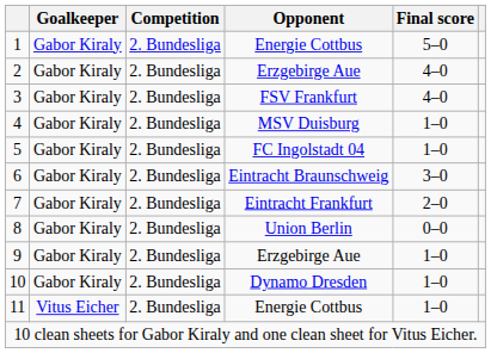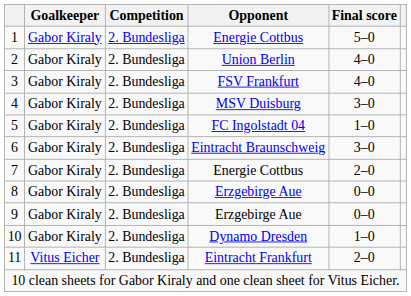 <table class="wikitable" style="text-align:center;">
 <tr>
 <th></th>
 <th>Goalkeeper</th>
 <th>Competition</th>
 <th>Opponent</th>
 <th>Final score</th>
 <th></th>
 </tr>
 <tr>
 <td>1</td>
 <td><a href='#'>Gabor Kiraly</a></td>
 <td><a href='#'>2. Bundesliga</a></td>
 <td><a href='#'>Energie Cottbus</a></td>
 <td>5–0</td>
 <td></td>
 </tr>
 <tr>
 <td>2</td>
 <td>Gabor Kiraly</td>
 <td>2. Bundesliga</td>
-<td><a href='#'>Erzgebirge Aue</a></td>
+<td><a href='#'>Union Berlin</a></td>
 <td>4–0</td>
 <td></td>
 </tr>
 <tr>
 <td>3</td>
 <td>Gabor Kiraly</td>
 <td>2. Bundesliga</td>
 <td><a href='#'>FSV Frankfurt</a></td>
 <td>4–0</td>
 <td></td>
 </tr>
 <tr>
 <td>4</td>
 <td>Gabor Kiraly</td>
 <td>2. Bundesliga</td>
 <td><a href='#'>MSV Duisburg</a></td>
-<td>1–0</td>
+<td>3–0</td>
 <td></td>
 </tr>
 <tr>
 <td>5</td>
 <td>Gabor Kiraly</td>
 <td>2. Bundesliga</td>
 <td><a href='#'>FC Ingolstadt 04</a></td>
 <td>1–0</td>
 <td></td>
 </tr>
 <tr>
 <td>6</td>
 <td>Gabor Kiraly</td>
 <td>2. Bundesliga</td>
 <td><a href='#'>Eintracht Braunschweig</a></td>
 <td>3–0</td>
 <td></td>
 </tr>
 <tr>
 <td>7</td>
 <td>Gabor Kiraly</td>
 <td>2. Bundesliga</td>
-<td><a href='#'>Eintracht Frankfurt</a></td>
+<td>Energie Cottbus</td>
 <td>2–0</td>
 <td></td>
 </tr>
 <tr>
 <td>8</td>
 <td>Gabor Kiraly</td>
 <td>2. Bundesliga</td>
-<td><a href='#'>Union Berlin</a></td>
+<td><a href='#'>Erzgebirge Aue</a></td>
 <td>0–0</td>
 <td></td>
 </tr>
 <tr>
 <td>9</td>
 <td>Gabor Kiraly</td>
 <td>2. Bundesliga</td>
 <td>Erzgebirge Aue</td>
-<td>1–0</td>
+<td>0–0</td>
 <td></td>
 </tr>
 <tr>
 <td>10</td>
 <td>Gabor Kiraly</td>
 <td>2. Bundesliga</td>
 <td><a href='#'>Dynamo Dresden</a></td>
 <td>1–0</td>
 <td></td>
 </tr>
 <tr>
 <td>11</td>
 <td><a href='#'>Vitus Eicher</a></td>
 <td>2. Bundesliga</td>
-<td>Energie Cottbus</td>
-<td>1–0</td>
+<td><a href='#'>Eintracht Frankfurt</a></td>
+<td>2–0</td>
 <td></td>
 </tr>
 <tr>
 <td colspan="6">10 clean sheets for Gabor Kiraly and one clean sheet for Vitus Eicher.</td>
 </tr>
 </table>
